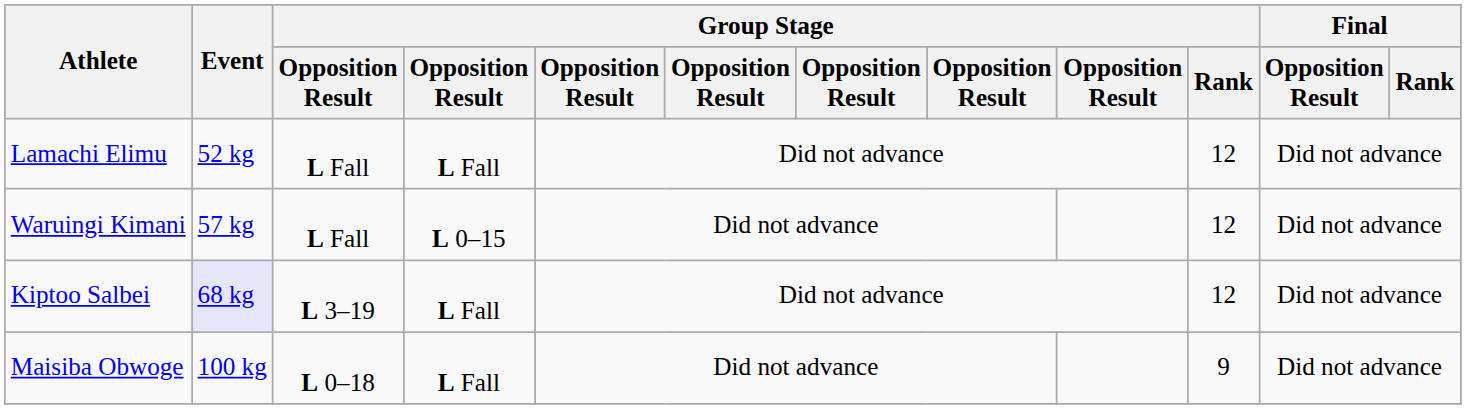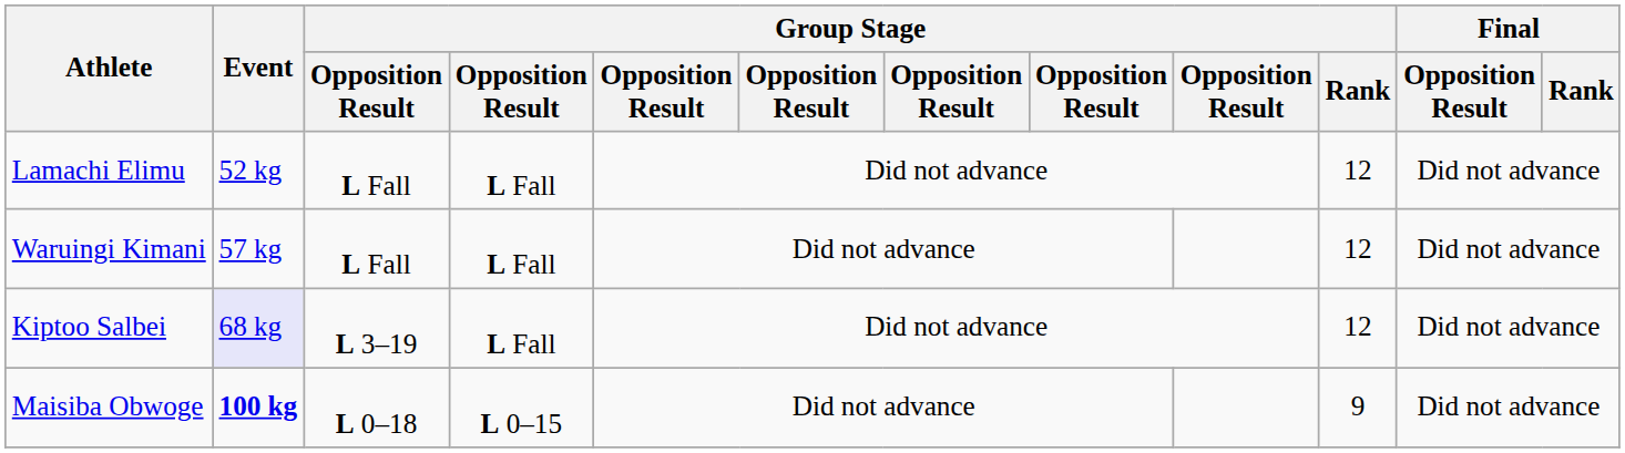 <table class=wikitable style="font-size:90%">
 <tr>
 <th rowspan="2">Athlete</th>
 <th rowspan="2">Event</th>
 <th colspan="8">Group Stage</th>
 <th colspan=2>Final</th>
 </tr>
 <tr>
 <th>Opposition<br>Result</th>
 <th>Opposition<br>Result</th>
 <th>Opposition<br>Result</th>
 <th>Opposition<br>Result</th>
 <th>Opposition<br>Result</th>
 <th>Opposition<br>Result</th>
 <th>Opposition<br>Result</th>
 <th>Rank</th>
 <th>Opposition<br>Result</th>
 <th>Rank</th>
 </tr>
 <tr align=center>
 <td align=left><a href='#'>Lamachi Elimu</a></td>
 <td align=left><a href='#'>52 kg</a></td>
 <td><br><strong>L</strong> Fall</td>
 <td><br><strong>L</strong> Fall</td>
 <td colspan=5>Did not advance</td>
 <td>12</td>
 <td colspan=2>Did not advance</td>
 </tr>
 <tr align=center>
 <td align=left><a href='#'>Waruingi Kimani</a></td>
 <td align=left><a href='#'>57 kg</a></td>
 <td><br><strong>L</strong> Fall</td>
-<td><br><strong>L</strong> 0–15</td>
+<td><br><strong>L</strong> Fall</td>
 <td colspan=4>Did not advance</td>
 <td></td>
 <td>12</td>
 <td colspan=2>Did not advance</td>
 </tr>
 <tr align=center>
 <td align=left><a href='#'>Kiptoo Salbei</a></td>
 <td align=left style="background: lavender;"><a href='#'>68 kg</a></td>
 <td><br><strong>L</strong> 3–19</td>
 <td><br><strong>L</strong> Fall</td>
 <td colspan=5>Did not advance</td>
 <td>12</td>
 <td colspan=2>Did not advance</td>
 </tr>
 <tr align=center>
 <td align=left><a href='#'>Maisiba Obwoge</a></td>
-<td align=left><a href='#'>100 kg</a></td>
+<td align=left><strong><a href='#'>100 kg</a></strong></td>
 <td><br><strong>L</strong> 0–18</td>
-<td><br><strong>L</strong> Fall</td>
+<td><br><strong>L</strong> 0–15</td>
 <td colspan=4>Did not advance</td>
 <td></td>
 <td>9</td>
 <td colspan=2>Did not advance</td>
 </tr>
 </table>
